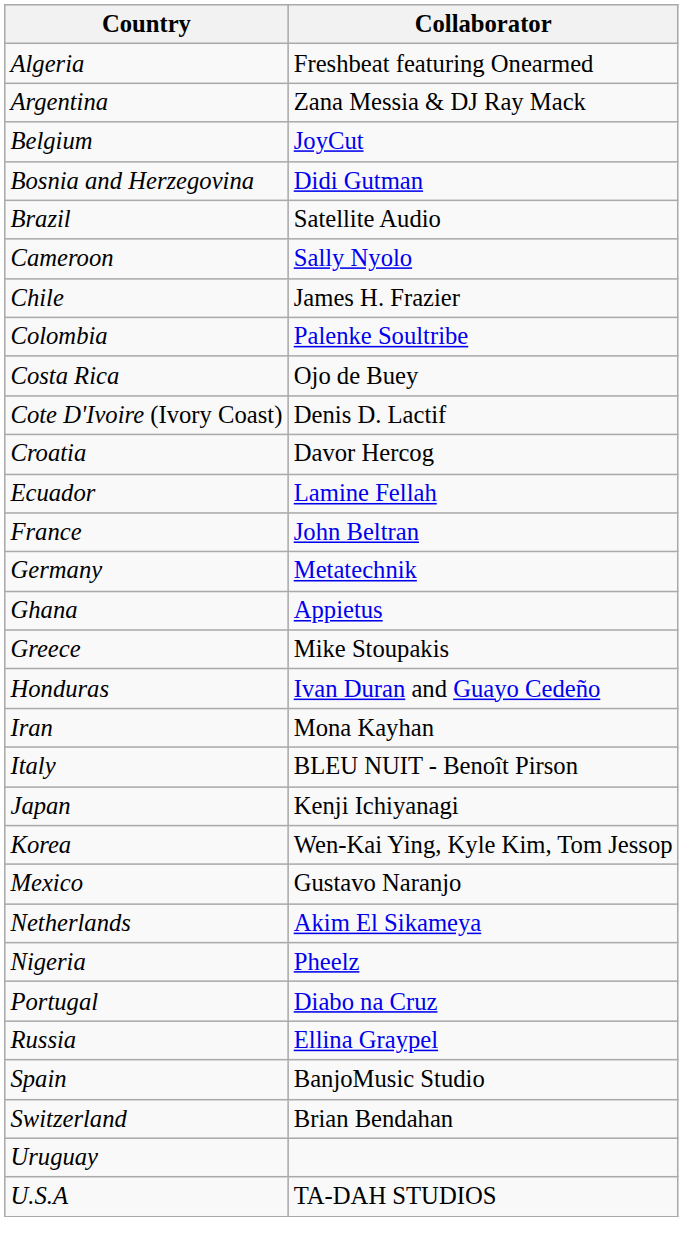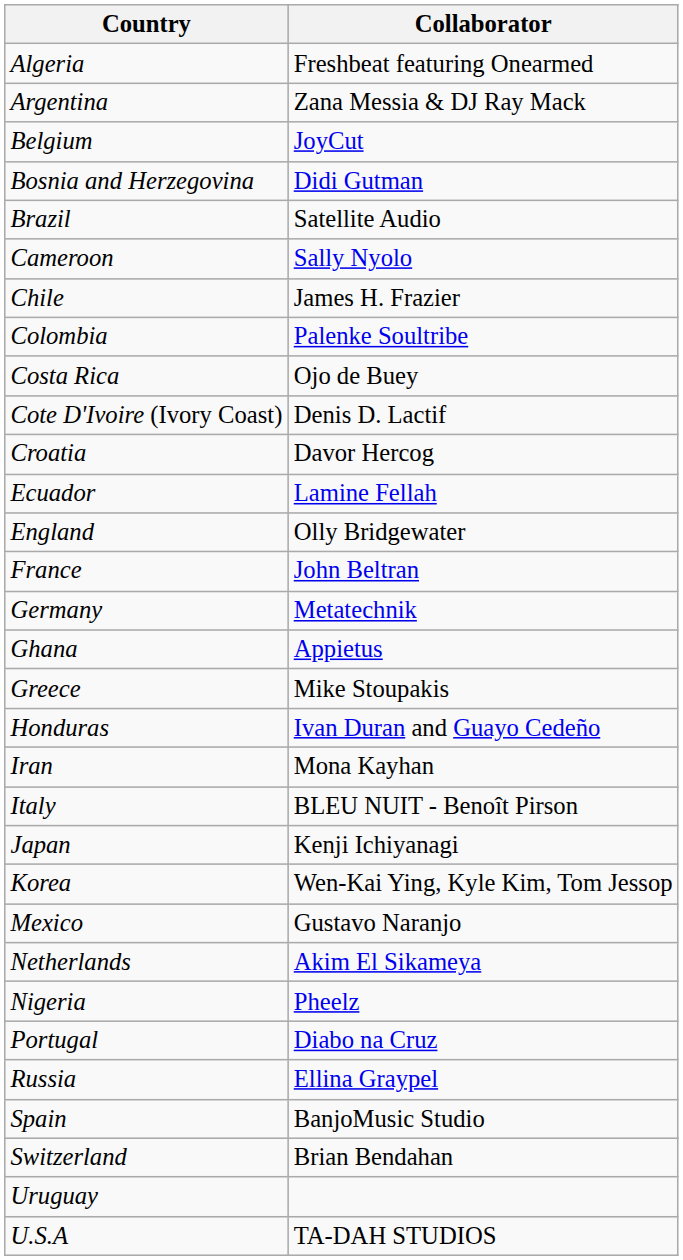 <table class="wikitable">
 <tr>
 <th>Country</th>
 <th>Collaborator</th>
 </tr>
 <tr>
 <td><em>Algeria</em></td>
 <td>Freshbeat featuring Onearmed</td>
 </tr>
 <tr>
 <td><em>Argentina</em></td>
 <td>Zana Messia & DJ Ray Mack</td>
 </tr>
 <tr>
 <td><em>Belgium</em></td>
 <td><a href='#'>JoyCut</a></td>
 </tr>
 <tr>
 <td><em>Bosnia and Herzegovina</em></td>
 <td><a href='#'>Didi Gutman</a></td>
 </tr>
 <tr>
 <td><em>Brazil</em></td>
 <td>Satellite Audio</td>
 </tr>
 <tr>
 <td><em>Cameroon</em></td>
 <td><a href='#'>Sally Nyolo</a></td>
 </tr>
 <tr>
 <td><em>Chile</em></td>
 <td>James H. Frazier</td>
 </tr>
 <tr>
 <td><em>Colombia</em></td>
 <td><a href='#'>Palenke Soultribe</a></td>
 </tr>
 <tr>
 <td><em>Costa Rica</em></td>
 <td>Ojo de Buey</td>
 </tr>
 <tr>
 <td><em>Cote D'Ivoire</em> (Ivory Coast)</td>
 <td>Denis D. Lactif</td>
 </tr>
 <tr>
 <td><em>Croatia</em></td>
 <td>Davor Hercog</td>
 </tr>
 <tr>
 <td><em>Ecuador</em></td>
 <td><a href='#'>Lamine Fellah</a></td>
+</tr>
+<tr>
+<td><em>England</em></td>
+<td>Olly Bridgewater</td>
 </tr>
 <tr>
 <td><em>France</em></td>
 <td><a href='#'>John Beltran</a></td>
 </tr>
 <tr>
 <td><em>Germany</em></td>
 <td><a href='#'>Metatechnik</a></td>
 </tr>
 <tr>
 <td><em>Ghana</em></td>
 <td><a href='#'>Appietus</a></td>
 </tr>
 <tr>
 <td><em>Greece</em></td>
 <td>Mike Stoupakis</td>
 </tr>
 <tr>
 <td><em>Honduras</em></td>
 <td><a href='#'>Ivan Duran</a> and <a href='#'>Guayo Cedeño</a></td>
 </tr>
 <tr>
 <td><em>Iran</em></td>
 <td>Mona Kayhan</td>
 </tr>
 <tr>
 <td><em>Italy</em></td>
 <td>BLEU NUIT - Benoît Pirson</td>
 </tr>
 <tr>
 <td><em>Japan</em></td>
 <td>Kenji Ichiyanagi</td>
 </tr>
 <tr>
 <td><em>Korea</em></td>
 <td>Wen-Kai Ying, Kyle Kim, Tom Jessop</td>
 </tr>
 <tr>
 <td><em>Mexico</em></td>
 <td>Gustavo Naranjo</td>
 </tr>
 <tr>
 <td><em>Netherlands</em></td>
 <td><a href='#'>Akim El Sikameya</a></td>
 </tr>
 <tr>
 <td><em>Nigeria</em></td>
 <td><a href='#'>Pheelz</a></td>
 </tr>
 <tr>
 <td><em>Portugal</em></td>
 <td><a href='#'>Diabo na Cruz</a></td>
 </tr>
 <tr>
 <td><em>Russia</em></td>
 <td><a href='#'>Ellina Graypel</a></td>
 </tr>
 <tr>
 <td><em>Spain</em></td>
 <td>BanjoMusic Studio</td>
 </tr>
 <tr>
 <td><em>Switzerland</em></td>
 <td>Brian Bendahan</td>
 </tr>
 <tr>
 <td><em>Uruguay</em></td>
 <td></td>
 </tr>
 <tr>
 <td><em>U.S.A</em></td>
 <td>TA-DAH STUDIOS</td>
 </tr>
 </table>
